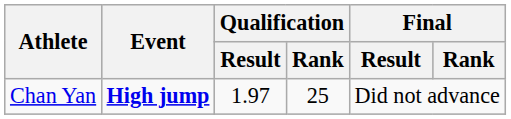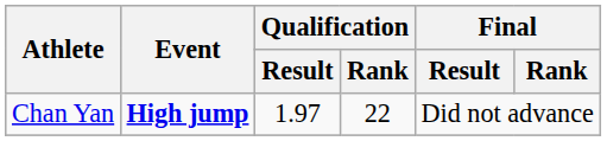 <table class="wikitable" style="font-size:90%; text-align:center">
 <tr>
 <th rowspan="2">Athlete</th>
 <th rowspan="2">Event</th>
 <th colspan="2">Qualification</th>
 <th colspan="2">Final</th>
 </tr>
 <tr>
 <th>Result</th>
 <th>Rank</th>
 <th>Result</th>
 <th>Rank</th>
 </tr>
 <tr>
 <td align="left"><a href='#'>Chan Yan</a></td>
 <td align="left"><strong><a href='#'>High jump</a></strong></td>
 <td>1.97</td>
-<td>25</td>
+<td>22</td>
 <td colspan=2>Did not advance</td>
 </tr>
 </table>
